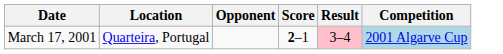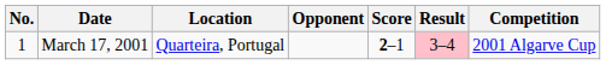 <table class="wikitable plainrowheaders">
 <tr>
+<th>No.</th>
 <th>Date</th>
 <th>Location</th>
 <th>Opponent</th>
 <th>Score</th>
 <th>Result</th>
 <th>Competition</th>
 </tr>
 <tr>
+<td align="center">1</td>
 <td>March 17, 2001</td>
 <td><a href='#'>Quarteira</a>, Portugal</td>
 <td></td>
 <td align="center"><strong>2</strong>–1</td>
 <td align="center" style="background: pink;">3–4</td>
-<td style="background: lightblue;"><a href='#'>2001 Algarve Cup</a></td>
+<td><a href='#'>2001 Algarve Cup</a></td>
 </tr>
 </table>
